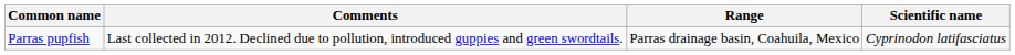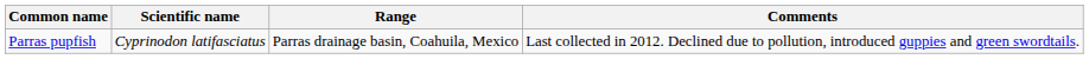 <table class="wikitable">
 <tr>
 <th>Common name</th>
+<th>Scientific name</th>
+<th>Range</th>
 <th class="unsortable">Comments</th>
-<th>Range</th>
-<th>Scientific name</th>
 </tr>
 <tr>
 <td><a href='#'>Parras pupfish</a></td>
+<td><em>Cyprinodon latifasciatus</em></td>
+<td>Parras drainage basin, Coahuila, Mexico</td>
 <td>Last collected in 2012. Declined due to pollution, introduced <a href='#'>guppies</a> and <a href='#'>green swordtails</a>.</td>
-<td>Parras drainage basin, Coahuila, Mexico</td>
-<td><em>Cyprinodon latifasciatus</em></td>
 </tr>
 </table>
